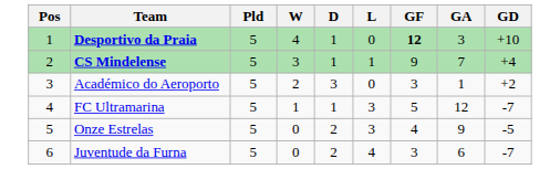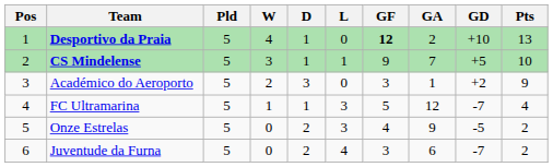 <table class="wikitable" style="text-align: center; margin:1em auto;">
 <tr>
 <th style="width: 40px;">Pos</th>
 <th style="width: 170px;">Team</th>
 <th style="width: 45px;">Pld</th>
 <th style="width: 35px;">W</th>
 <th style="width: 35px;">D</th>
 <th style="width: 35px;">L</th>
 <th style="width: 45px;">GF</th>
 <th style="width: 45px;">GA</th>
 <th style="width: 45px;">GD</th>
+<th style="width: 45px;">Pts</th>
 </tr>
 <tr style="background:#ACE1AF;">
 <td>1</td>
 <td style="text-align: left;"><strong><a href='#'>Desportivo da Praia</a></strong></td>
 <td>5</td>
 <td>4</td>
 <td>1</td>
 <td>0</td>
 <td><strong>12</strong></td>
-<td>3</td>
+<td>2</td>
 <td>+10</td>
+<td>13</td>
 </tr>
 <tr style="background:#ACE1AF;">
 <td>2</td>
 <td style="text-align: left;"><strong><a href='#'>CS Mindelense</a></strong></td>
 <td>5</td>
 <td>3</td>
 <td>1</td>
 <td>1</td>
 <td>9</td>
 <td>7</td>
-<td>+4</td>
+<td>+5</td>
+<td>10</td>
 </tr>
 <tr>
 <td>3</td>
 <td style="text-align: left;"><a href='#'>Académico do Aeroporto</a></td>
 <td>5</td>
 <td>2</td>
 <td>3</td>
 <td>0</td>
 <td>3</td>
 <td>1</td>
 <td>+2</td>
+<td>9</td>
 </tr>
 <tr>
 <td>4</td>
 <td style="text-align: left;"><a href='#'>FC Ultramarina</a></td>
 <td>5</td>
 <td>1</td>
 <td>1</td>
 <td>3</td>
 <td>5</td>
 <td>12</td>
 <td>-7</td>
+<td>4</td>
 </tr>
 <tr>
 <td>5</td>
 <td style="text-align: left;"><a href='#'>Onze Estrelas</a></td>
 <td>5</td>
 <td>0</td>
 <td>2</td>
 <td>3</td>
 <td>4</td>
 <td>9</td>
 <td>-5</td>
+<td>2</td>
 </tr>
 <tr>
 <td>6</td>
 <td style="text-align: left;"><a href='#'>Juventude da Furna</a></td>
 <td>5</td>
 <td>0</td>
 <td>2</td>
 <td>4</td>
 <td>3</td>
 <td>6</td>
 <td>-7</td>
+<td>2</td>
 </tr>
 </table>
